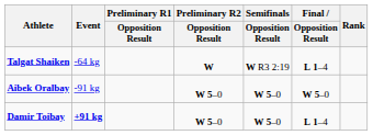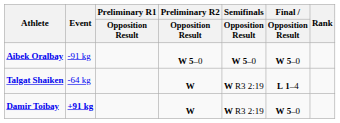 <table class="wikitable" style="font-size:90%;">
 <tr>
 <th rowspan=2>Athlete</th>
 <th rowspan=2>Event</th>
 <th>Preliminary R1</th>
 <th>Preliminary R2</th>
 <th>Semifinals</th>
 <th>Final / </th>
 <th rowspan=2>Rank</th>
 </tr>
 <tr style="font-size:95%">
 <th>Opposition<br>Result</th>
 <th>Opposition<br>Result</th>
 <th>Opposition<br>Result</th>
 <th>Opposition<br>Result</th>
 </tr>
 <tr align=center>
+<td align=left><strong><a href='#'>Aibek Oralbay</a></strong></td>
+<td align=left><a href='#'>-91 kg</a></td>
+<td></td>
+<td><br><strong>W</strong> <strong>5</strong>–0</td>
+<td><br><strong>W</strong> <strong>5</strong>–0</td>
+<td><br><strong>W</strong> <strong>5</strong>–0</td>
+<td></td>
+</tr>
+<tr align=center>
 <td align=left><strong><a href='#'>Talgat Shaiken</a></strong></td>
 <td align=left><a href='#'>-64 kg</a></td>
 <td></td>
 <td><br><strong>W</strong> <strong></strong></td>
 <td><br><strong>W</strong> <strong></strong> R3 2:19</td>
 <td><br><strong>L</strong> <strong>1</strong>–4</td>
 <td></td>
 </tr>
 <tr align=center>
-<td align=left><strong><a href='#'>Aibek Oralbay</a></strong></td>
-<td align=left><a href='#'>-91 kg</a></td>
+<td align=left><strong><a href='#'>Damir Toibay</a></strong></td>
+<td align=left><strong><a href='#'>+91 kg</a></strong></td>
 <td></td>
-<td><br><strong>W</strong> <strong>5</strong>–0</td>
-<td><br><strong>W</strong> <strong>5</strong>–0</td>
+<td><br><strong>W</strong> <strong></strong></td>
+<td><br><strong>W</strong> <strong></strong> R3 2:19</td>
 <td><br><strong>W</strong> <strong>5</strong>–0</td>
 <td></td>
 </tr>
-<tr align=center>
-<td align=left><strong><a href='#'>Damir Toibay</a></strong></td>
-<td align=left><strong><a href='#'>+91 kg</a></strong></td>
-<td></td>
-<td><br><strong>W</strong> <strong>5</strong>–0</td>
-<td><br><strong>W</strong> <strong>5</strong>–0</td>
-<td><br><strong>L</strong> <strong>1</strong>–4</td>
-<td></td>
-</tr>
 </table>
